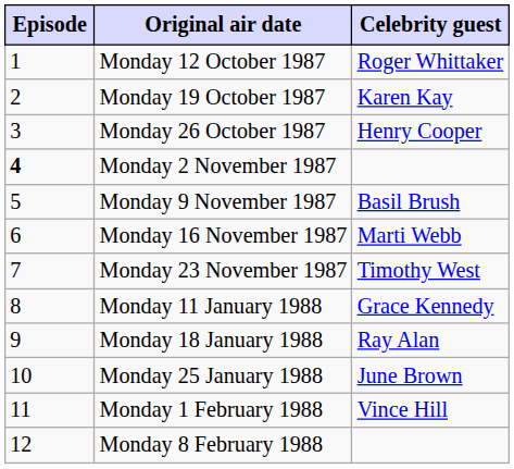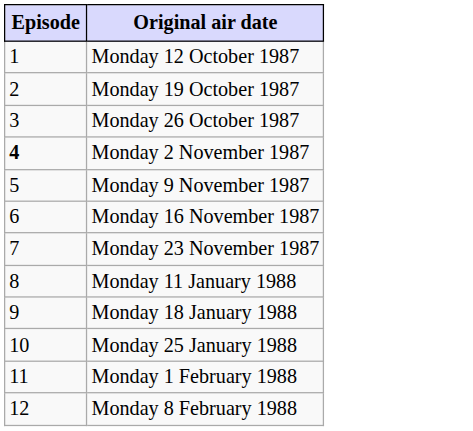 <table class="wikitable">
 <tr>
 <th style="border: 1px solid black; padding: 5px; background: #d9d9fdff;">Episode</th>
 <th style="border: 1px solid black; padding: 5px; background: #d9d9fdff;">Original air date</th>
-<th style="border: 1px solid black; padding: 5px; background: #d9d9fdff;">Celebrity guest</th>
 </tr>
 <tr>
 <td>1</td>
 <td>Monday 12 October 1987</td>
-<td><a href='#'>Roger Whittaker</a></td>
 </tr>
 <tr>
 <td>2</td>
 <td>Monday 19 October 1987</td>
-<td><a href='#'>Karen Kay</a></td>
 </tr>
 <tr>
 <td>3</td>
 <td>Monday 26 October 1987</td>
-<td><a href='#'>Henry Cooper</a></td>
 </tr>
 <tr>
 <td><strong>4</strong></td>
 <td>Monday 2 November 1987</td>
-<td></td>
 </tr>
 <tr>
 <td>5</td>
 <td>Monday 9 November 1987</td>
-<td><a href='#'>Basil Brush</a></td>
 </tr>
 <tr>
 <td>6</td>
 <td>Monday 16 November 1987</td>
-<td><a href='#'>Marti Webb</a></td>
 </tr>
 <tr>
 <td>7</td>
 <td>Monday 23 November 1987</td>
-<td><a href='#'>Timothy West</a></td>
 </tr>
 <tr>
 <td>8</td>
 <td>Monday 11 January 1988</td>
-<td><a href='#'>Grace Kennedy</a></td>
 </tr>
 <tr>
 <td>9</td>
 <td>Monday 18 January 1988</td>
-<td><a href='#'>Ray Alan</a></td>
 </tr>
 <tr>
 <td>10</td>
 <td>Monday 25 January 1988</td>
-<td><a href='#'>June Brown</a></td>
 </tr>
 <tr>
 <td>11</td>
 <td>Monday 1 February 1988</td>
-<td><a href='#'>Vince Hill</a></td>
 </tr>
 <tr>
 <td>12</td>
 <td>Monday 8 February 1988</td>
-<td></td>
 </tr>
 </table>
